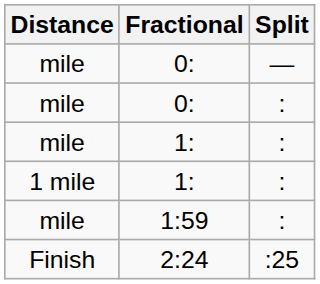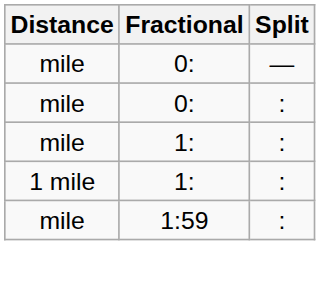 <table class="wikitable" style="text-align:center; font-size: 95%;">
 <tr>
 <th>Distance</th>
 <th>Fractional</th>
 <th>Split</th>
 </tr>
 <tr>
 <td> mile</td>
 <td>0:</td>
 <td>—</td>
 </tr>
 <tr>
 <td> mile</td>
 <td>0:</td>
 <td>:</td>
 </tr>
 <tr>
 <td> mile</td>
 <td>1:</td>
 <td>:</td>
 </tr>
 <tr>
 <td>1 mile</td>
 <td>1:</td>
 <td>:</td>
 </tr>
 <tr>
 <td> mile</td>
 <td>1:59</td>
 <td>:</td>
 </tr>
-<tr>
-<td>Finish</td>
-<td>2:24</td>
-<td>:25</td>
-</tr>
 </table>
